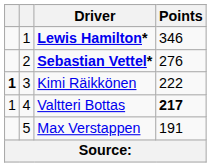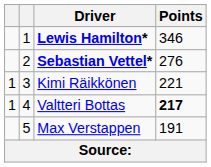 <table class="wikitable" style="font-size: 85%;">
 <tr>
 <th></th>
 <th></th>
 <th>Driver</th>
 <th>Points</th>
 </tr>
 <tr>
 <td align="left"></td>
 <td align="center">1</td>
 <td data-sort-value="HAM"> <strong><a href='#'>Lewis Hamilton</a>*</strong></td>
 <td>346</td>
 </tr>
 <tr>
 <td align="left"></td>
 <td align="center">2</td>
 <td data-sort-value="VET"> <strong><a href='#'>Sebastian Vettel</a>*</strong></td>
 <td>276</td>
 </tr>
 <tr>
-<td align="left"><strong> 1</strong></td>
+<td align="left"> 1</td>
 <td align="center">3</td>
 <td data-sort-value="RAI"> <a href='#'>Kimi Räikkönen</a></td>
-<td>222</td>
+<td>221</td>
 </tr>
 <tr>
 <td align="left"> 1</td>
 <td align="center">4</td>
 <td data-sort-value="BOT"> <a href='#'>Valtteri Bottas</a></td>
 <td><strong>217</strong></td>
 </tr>
 <tr>
 <td align="left"></td>
 <td align="center">5</td>
 <td data-sort-value="VER"> <a href='#'>Max Verstappen</a></td>
 <td>191</td>
 </tr>
 <tr>
 <th colspan=4>Source:</th>
 </tr>
 </table>
